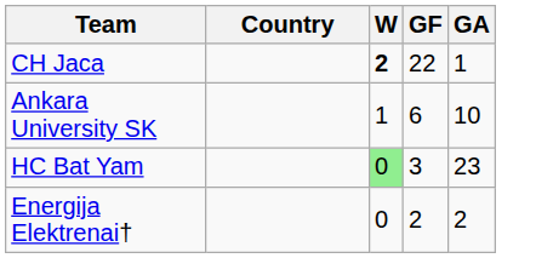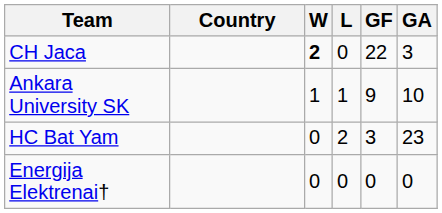 <table class="wikitable">
 <tr>
 <th width="125">Team</th>
 <th width="100">Country</th>
 <th width="15">W</th>
+<th width="15">L</th>
 <th width="15">GF</th>
 <th width="15">GA</th>
 </tr>
 <tr>
 <td><a href='#'>CH Jaca</a></td>
 <td></td>
 <td><strong>2</strong></td>
+<td>0</td>
 <td>22</td>
-<td>1</td>
+<td>3</td>
 </tr>
 <tr>
 <td><a href='#'>Ankara University SK</a></td>
 <td></td>
 <td>1</td>
-<td>6</td>
+<td>1</td>
+<td>9</td>
 <td>10</td>
 </tr>
 <tr>
 <td><a href='#'>HC Bat Yam</a></td>
 <td></td>
-<td style="background: lightgreen;">0</td>
+<td>0</td>
+<td>2</td>
 <td>3</td>
 <td>23</td>
 </tr>
 <tr>
 <td><a href='#'>Energija Elektrenai</a>†</td>
 <td></td>
 <td>0</td>
-<td>2</td>
-<td>2</td>
+<td>0</td>
+<td>0</td>
+<td>0</td>
 </tr>
 </table>
